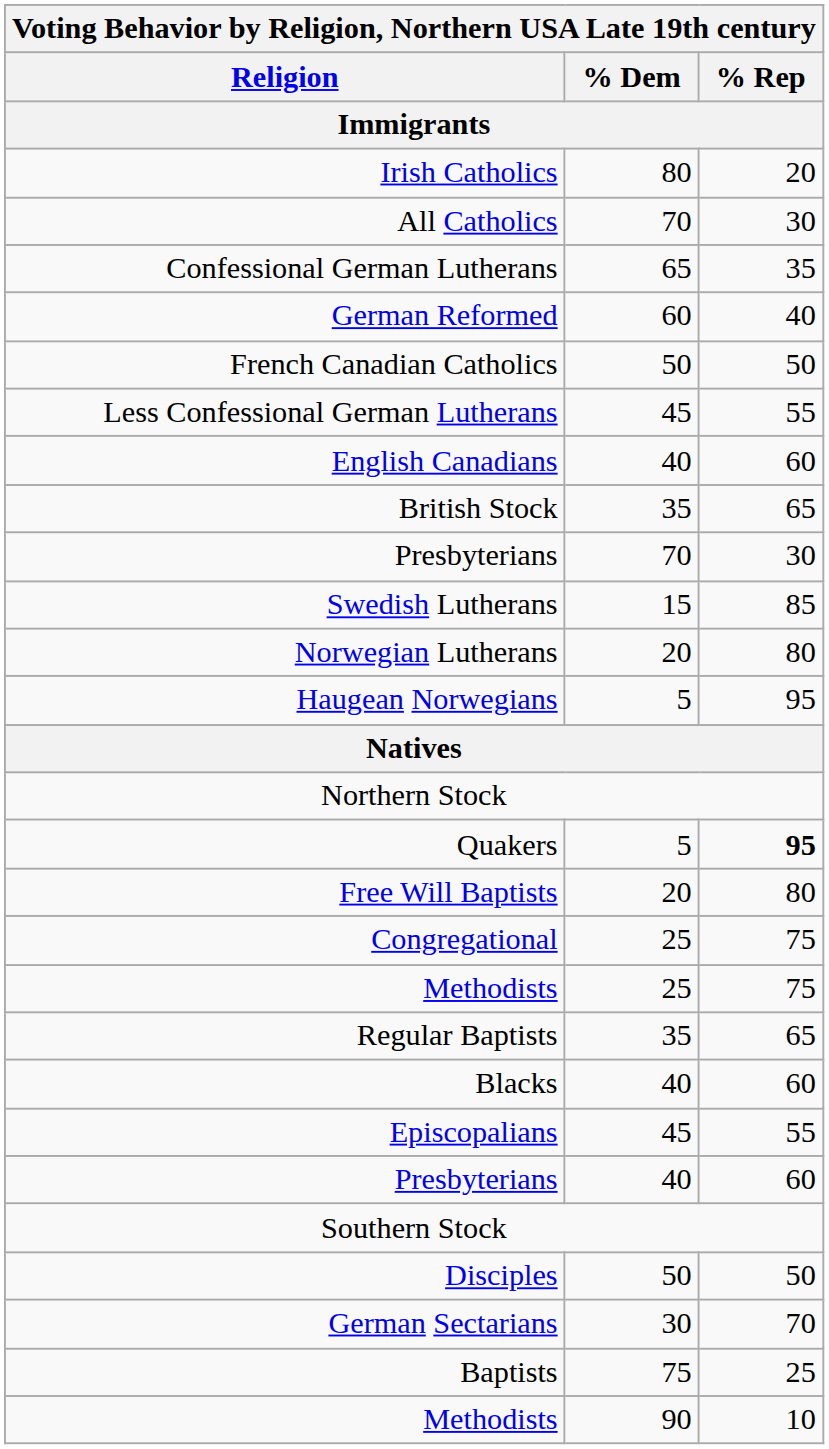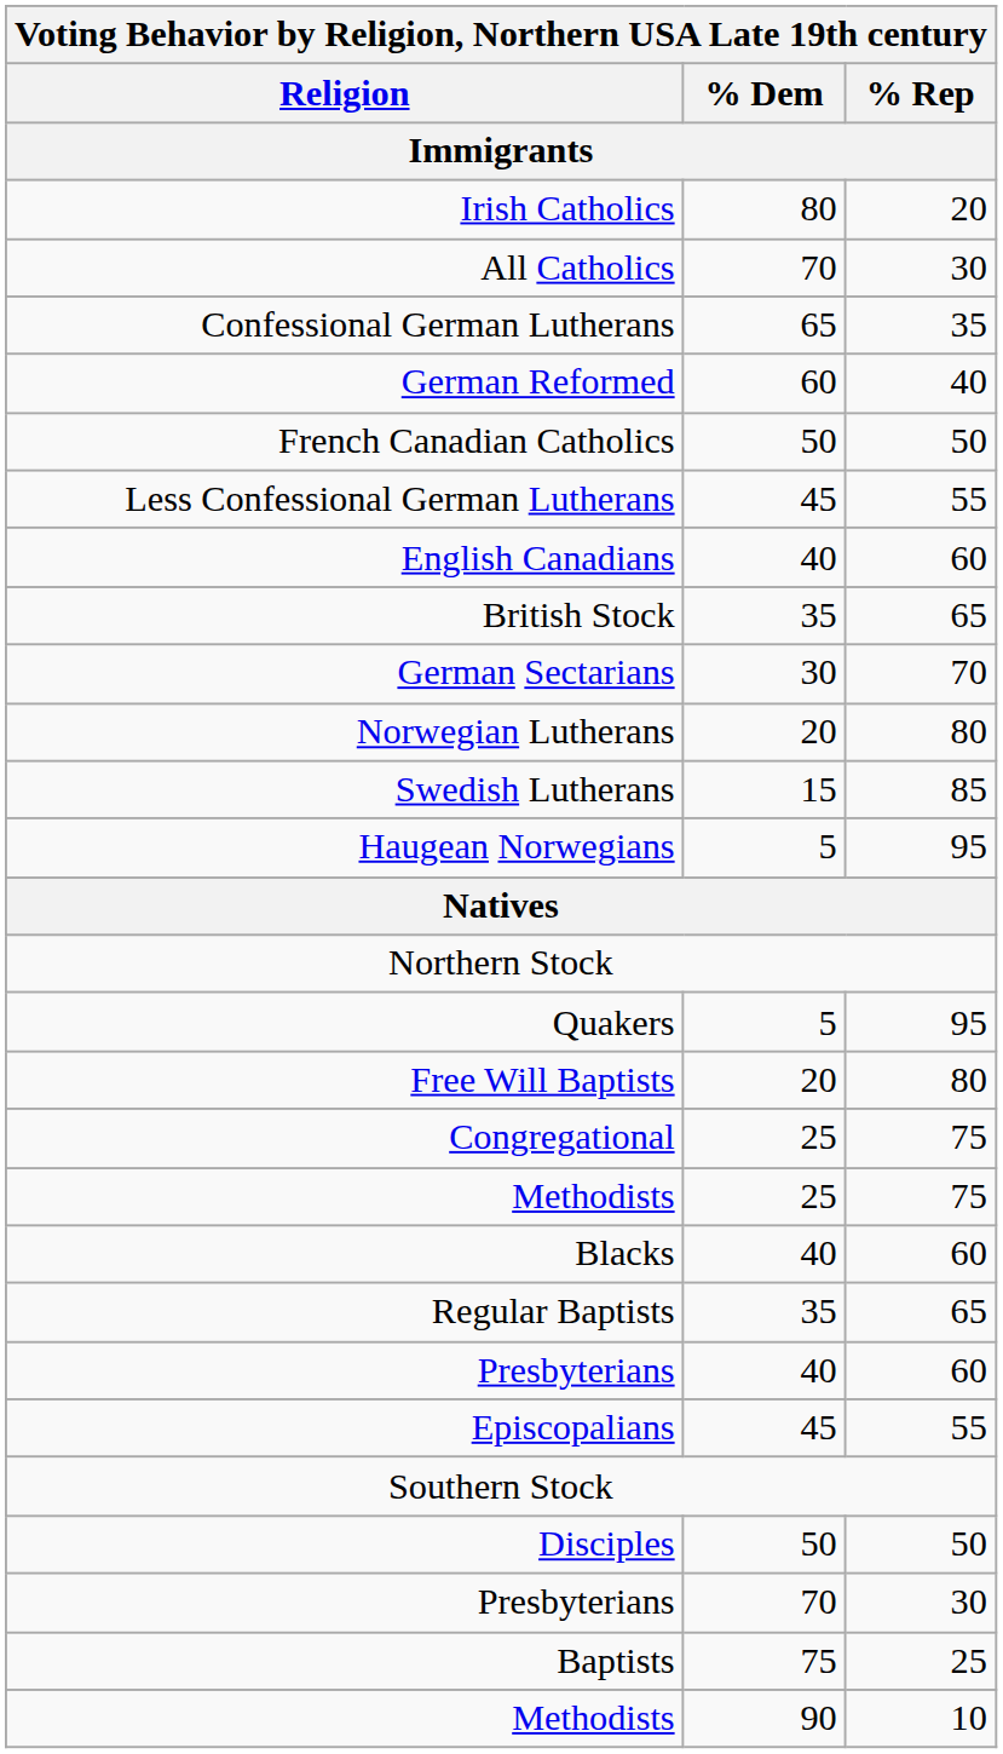 <table class="wikitable" style="text-align: right">
 <tr>
 <th colspan="3">Voting Behavior by Religion, Northern USA Late 19th century</th>
 </tr>
 <tr>
 <th><a href='#'>Religion</a></th>
 <th>% Dem</th>
 <th>% Rep</th>
 </tr>
 <tr>
 <th colspan="3">Immigrants</th>
 </tr>
 <tr>
 <td><a href='#'>Irish Catholics</a></td>
 <td>80</td>
 <td>20</td>
 </tr>
 <tr>
 <td>All <a href='#'>Catholics</a></td>
 <td>70</td>
 <td>30</td>
 </tr>
 <tr>
 <td>Confessional German Lutherans</td>
 <td>65</td>
 <td>35</td>
 </tr>
 <tr>
 <td><a href='#'>German Reformed</a></td>
 <td>60</td>
 <td>40</td>
 </tr>
 <tr>
 <td>French Canadian Catholics</td>
 <td>50</td>
 <td>50</td>
 </tr>
 <tr>
 <td>Less Confessional German <a href='#'>Lutherans</a></td>
 <td>45</td>
 <td>55</td>
 </tr>
 <tr>
 <td><a href='#'>English Canadians</a></td>
 <td>40</td>
 <td>60</td>
 </tr>
 <tr>
 <td>British Stock</td>
 <td>35</td>
 <td>65</td>
 </tr>
 <tr>
-<td>Presbyterians</td>
+<td><a href='#'>German</a> <a href='#'>Sectarians</a></td>
+<td>30</td>
 <td>70</td>
-<td>30</td>
+</tr>
+<tr>
+<td><a href='#'>Norwegian</a> Lutherans</td>
+<td>20</td>
+<td>80</td>
 </tr>
 <tr>
 <td><a href='#'>Swedish</a> Lutherans</td>
 <td>15</td>
 <td>85</td>
-</tr>
-<tr>
-<td><a href='#'>Norwegian</a> Lutherans</td>
-<td>20</td>
-<td>80</td>
 </tr>
 <tr>
 <td><a href='#'>Haugean</a> <a href='#'>Norwegians</a></td>
 <td>5</td>
 <td>95</td>
 </tr>
 <tr>
 <th colspan="3">Natives</th>
 </tr>
 <tr>
 <td colspan="3" style="text-align: center">Northern Stock</td>
 </tr>
 <tr>
 <td>Quakers</td>
 <td>5</td>
-<td><strong>95</strong></td>
+<td>95</td>
 </tr>
 <tr>
 <td><a href='#'>Free Will Baptists</a></td>
 <td>20</td>
 <td>80</td>
 </tr>
 <tr>
 <td><a href='#'>Congregational</a></td>
 <td>25</td>
 <td>75</td>
 </tr>
 <tr>
 <td><a href='#'>Methodists</a></td>
 <td>25</td>
 <td>75</td>
 </tr>
 <tr>
+<td>Blacks</td>
+<td>40</td>
+<td>60</td>
+</tr>
+<tr>
 <td>Regular Baptists</td>
 <td>35</td>
 <td>65</td>
 </tr>
 <tr>
-<td>Blacks</td>
+<td><a href='#'>Presbyterians</a></td>
 <td>40</td>
 <td>60</td>
 </tr>
 <tr>
 <td><a href='#'>Episcopalians</a></td>
 <td>45</td>
 <td>55</td>
-</tr>
-<tr>
-<td><a href='#'>Presbyterians</a></td>
-<td>40</td>
-<td>60</td>
 </tr>
 <tr>
 <td colspan="3" style="text-align: center">Southern Stock</td>
 </tr>
 <tr>
 <td><a href='#'>Disciples</a></td>
 <td>50</td>
 <td>50</td>
 </tr>
 <tr>
-<td><a href='#'>German</a> <a href='#'>Sectarians</a></td>
+<td>Presbyterians</td>
+<td>70</td>
 <td>30</td>
-<td>70</td>
 </tr>
 <tr>
 <td>Baptists</td>
 <td>75</td>
 <td>25</td>
 </tr>
 <tr>
 <td><a href='#'>Methodists</a></td>
 <td>90</td>
 <td>10</td>
 </tr>
 </table>
